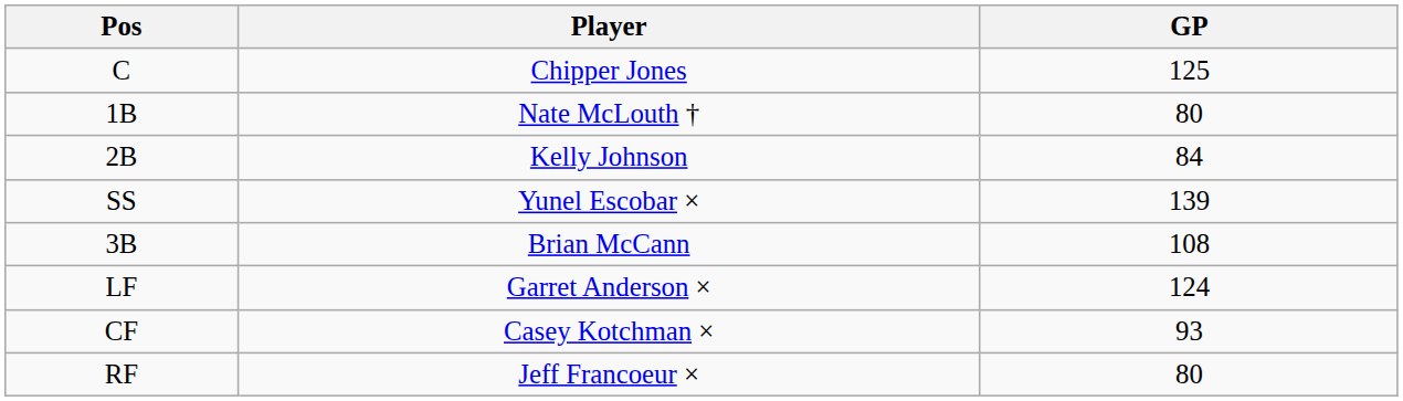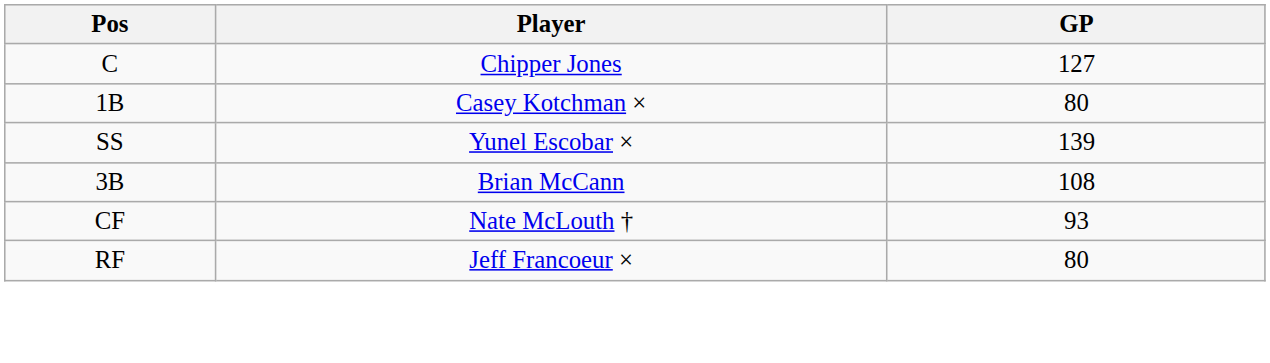 <table class="wikitable" style="text-align:center">
 <tr>
 <th width="5%">Pos</th>
 <th width="16%">Player</th>
 <th width="9%">GP</th>
 </tr>
 <tr>
 <td>C</td>
 <td><a href='#'>Chipper Jones</a></td>
-<td>125</td>
+<td>127</td>
 </tr>
 <tr>
 <td>1B</td>
-<td><a href='#'>Nate McLouth</a> †</td>
+<td><a href='#'>Casey Kotchman</a> ×</td>
 <td>80</td>
-</tr>
-<tr>
-<td>2B</td>
-<td><a href='#'>Kelly Johnson</a></td>
-<td>84</td>
 </tr>
 <tr>
 <td>SS</td>
 <td><a href='#'>Yunel Escobar</a> ×</td>
 <td>139</td>
 </tr>
 <tr>
 <td>3B</td>
 <td><a href='#'>Brian McCann</a></td>
 <td>108</td>
 </tr>
 <tr>
-<td>LF</td>
-<td><a href='#'>Garret Anderson</a> ×</td>
-<td>124</td>
-</tr>
-<tr>
 <td>CF</td>
-<td><a href='#'>Casey Kotchman</a> ×</td>
+<td><a href='#'>Nate McLouth</a> †</td>
 <td>93</td>
 </tr>
 <tr>
 <td>RF</td>
 <td><a href='#'>Jeff Francoeur</a> ×</td>
 <td>80</td>
 </tr>
 </table>
